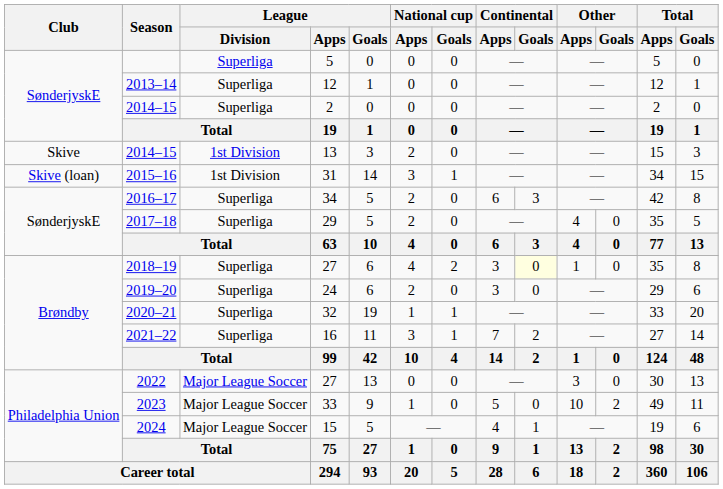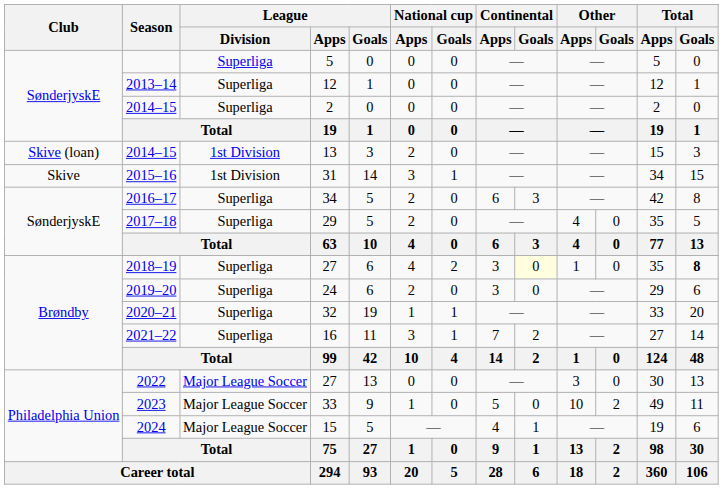 <table class="wikitable" style="text-align:center">
 <tr>
 <th rowspan="2">Club</th>
 <th rowspan="2">Season</th>
 <th colspan="3">League</th>
 <th colspan="2">National cup</th>
 <th colspan="2">Continental</th>
 <th colspan="2">Other</th>
 <th colspan="2">Total</th>
 </tr>
 <tr>
 <th>Division</th>
 <th>Apps</th>
 <th>Goals</th>
 <th>Apps</th>
 <th>Goals</th>
 <th>Apps</th>
 <th>Goals</th>
 <th>Apps</th>
 <th>Goals</th>
 <th>Apps</th>
 <th>Goals</th>
 </tr>
 <tr>
 <td rowspan="4"><a href='#'>SønderjyskE</a></td>
 <td></td>
 <td><a href='#'>Superliga</a></td>
 <td>5</td>
 <td>0</td>
 <td>0</td>
 <td>0</td>
 <td colspan="2">—</td>
 <td colspan="2">—</td>
 <td>5</td>
 <td>0</td>
 </tr>
 <tr>
 <td><a href='#'>2013–14</a></td>
 <td>Superliga</td>
 <td>12</td>
 <td>1</td>
 <td>0</td>
 <td>0</td>
 <td colspan="2">—</td>
 <td colspan="2">—</td>
 <td>12</td>
 <td>1</td>
 </tr>
 <tr>
 <td><a href='#'>2014–15</a></td>
 <td>Superliga</td>
 <td>2</td>
 <td>0</td>
 <td>0</td>
 <td>0</td>
 <td colspan="2">—</td>
 <td colspan="2">—</td>
 <td>2</td>
 <td>0</td>
 </tr>
 <tr>
 <th colspan="2">Total</th>
 <th>19</th>
 <th>1</th>
 <th>0</th>
 <th>0</th>
 <th colspan="2">—</th>
 <th colspan="2">—</th>
 <th>19</th>
 <th>1</th>
 </tr>
 <tr>
-<td>Skive</td>
+<td><a href='#'>Skive</a> (loan)</td>
 <td><a href='#'>2014–15</a></td>
 <td><a href='#'>1st Division</a></td>
 <td>13</td>
 <td>3</td>
 <td>2</td>
 <td>0</td>
 <td colspan="2">—</td>
 <td colspan="2">—</td>
 <td>15</td>
 <td>3</td>
 </tr>
 <tr>
-<td><a href='#'>Skive</a> (loan)</td>
+<td>Skive</td>
 <td><a href='#'>2015–16</a></td>
 <td>1st Division</td>
 <td>31</td>
 <td>14</td>
 <td>3</td>
 <td>1</td>
 <td colspan="2">—</td>
 <td colspan="2">—</td>
 <td>34</td>
 <td>15</td>
 </tr>
 <tr>
 <td rowspan="3">SønderjyskE</td>
 <td><a href='#'>2016–17</a></td>
 <td>Superliga</td>
 <td>34</td>
 <td>5</td>
 <td>2</td>
 <td>0</td>
 <td>6</td>
 <td>3</td>
 <td colspan="2">—</td>
 <td>42</td>
 <td>8</td>
 </tr>
 <tr>
 <td><a href='#'>2017–18</a></td>
 <td>Superliga</td>
 <td>29</td>
 <td>5</td>
 <td>2</td>
 <td>0</td>
 <td colspan="2">—</td>
 <td>4</td>
 <td>0</td>
 <td>35</td>
 <td>5</td>
 </tr>
 <tr>
 <th colspan="2">Total</th>
 <th>63</th>
 <th>10</th>
 <th>4</th>
 <th>0</th>
 <th>6</th>
 <th>3</th>
 <th>4</th>
 <th>0</th>
 <th>77</th>
 <th>13</th>
 </tr>
 <tr>
 <td rowspan="5"><a href='#'>Brøndby</a></td>
 <td><a href='#'>2018–19</a></td>
 <td>Superliga</td>
 <td>27</td>
 <td>6</td>
 <td>4</td>
 <td>2</td>
 <td>3</td>
 <td style="background: lightyellow;">0</td>
 <td>1</td>
 <td>0</td>
 <td>35</td>
-<td>8</td>
+<td><strong>8</strong></td>
 </tr>
 <tr>
 <td><a href='#'>2019–20</a></td>
 <td>Superliga</td>
 <td>24</td>
 <td>6</td>
 <td>2</td>
 <td>0</td>
 <td>3</td>
 <td>0</td>
 <td colspan="2">—</td>
 <td>29</td>
 <td>6</td>
 </tr>
 <tr>
 <td><a href='#'>2020–21</a></td>
 <td>Superliga</td>
 <td>32</td>
 <td>19</td>
 <td>1</td>
 <td>1</td>
 <td colspan="2">—</td>
 <td colspan="2">—</td>
 <td>33</td>
 <td>20</td>
 </tr>
 <tr>
 <td><a href='#'>2021–22</a></td>
 <td>Superliga</td>
 <td>16</td>
 <td>11</td>
 <td>3</td>
 <td>1</td>
 <td>7</td>
 <td>2</td>
 <td colspan="2">—</td>
 <td>27</td>
 <td>14</td>
 </tr>
 <tr>
 <th colspan="2">Total</th>
 <th>99</th>
 <th>42</th>
 <th>10</th>
 <th>4</th>
 <th>14</th>
 <th>2</th>
 <th>1</th>
 <th>0</th>
 <th>124</th>
 <th>48</th>
 </tr>
 <tr>
 <td rowspan="4"><a href='#'>Philadelphia Union</a></td>
 <td><a href='#'>2022</a></td>
 <td><a href='#'>Major League Soccer</a></td>
 <td>27</td>
 <td>13</td>
 <td>0</td>
 <td>0</td>
 <td colspan="2">—</td>
 <td>3</td>
 <td>0</td>
 <td>30</td>
 <td>13</td>
 </tr>
 <tr>
 <td><a href='#'>2023</a></td>
 <td>Major League Soccer</td>
 <td>33</td>
 <td>9</td>
 <td>1</td>
 <td>0</td>
 <td>5</td>
 <td>0</td>
 <td>10</td>
 <td>2</td>
 <td>49</td>
 <td>11</td>
 </tr>
 <tr>
 <td><a href='#'>2024</a></td>
 <td>Major League Soccer</td>
 <td>15</td>
 <td>5</td>
 <td colspan="2">—</td>
 <td>4</td>
 <td>1</td>
 <td colspan="2">—</td>
 <td>19</td>
 <td>6</td>
 </tr>
 <tr>
 <th colspan="2">Total</th>
 <th>75</th>
 <th>27</th>
 <th>1</th>
 <th>0</th>
 <th>9</th>
 <th>1</th>
 <th>13</th>
 <th>2</th>
 <th>98</th>
 <th>30</th>
 </tr>
 <tr>
 <th colspan="3">Career total</th>
 <th>294</th>
 <th>93</th>
 <th>20</th>
 <th>5</th>
 <th>28</th>
 <th>6</th>
 <th>18</th>
 <th>2</th>
 <th>360</th>
 <th>106</th>
 </tr>
 </table>
